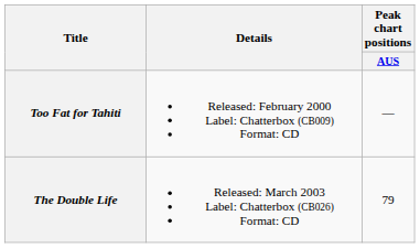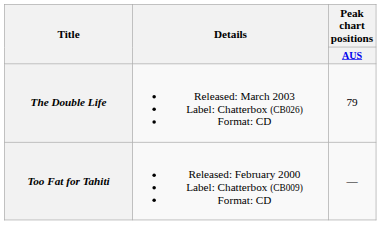 <table class="wikitable plainrowheaders" style="text-align:center;" border="1">
 <tr>
 <th scope="col" rowspan="2" style="width:11em;">Title</th>
 <th scope="col" rowspan="2" style="width:17em;">Details</th>
 <th scope="col" colspan="1">Peak chart positions</th>
 </tr>
 <tr>
 <th scope="col" style="width:3em;font-size:90%;"><a href='#'>AUS</a><br></th>
 </tr>
 <tr>
+<th scope="row"><em>The Double Life</em></th>
+<td><br><ul><li>Released: March 2003</li><li>Label: Chatterbox <small>(CB026)</small></li><li>Format: CD</li></ul></td>
+<td>79</td>
+</tr>
+<tr>
 <th scope="row"><em>Too Fat for Tahiti</em></th>
 <td><br><ul><li>Released: February 2000</li><li>Label: Chatterbox <small>(CB009)</small></li><li>Format: CD</li></ul></td>
 <td>—</td>
 </tr>
-<tr>
-<th scope="row"><em>The Double Life</em></th>
-<td><br><ul><li>Released: March 2003</li><li>Label: Chatterbox <small>(CB026)</small></li><li>Format: CD</li></ul></td>
-<td>79</td>
-</tr>
 </table>
